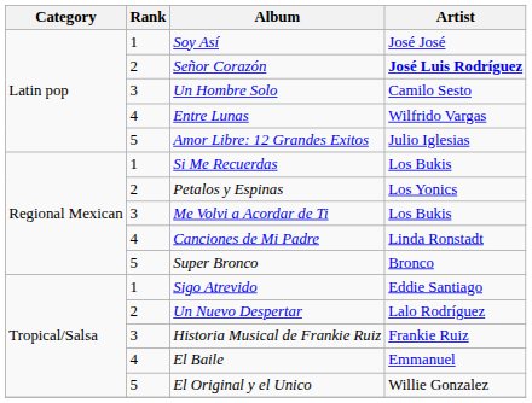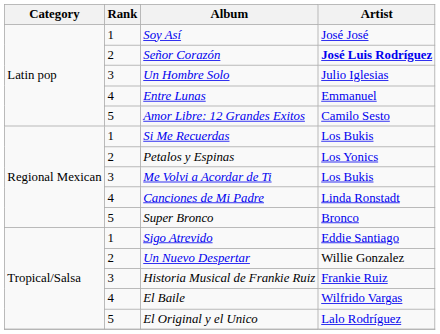 <table class="wikitable sortable">
 <tr>
 <th>Category</th>
 <th>Rank</th>
 <th>Album</th>
 <th>Artist</th>
 </tr>
 <tr>
 <td rowspan="5">Latin pop</td>
 <td>1</td>
 <td><em><a href='#'>Soy Así</a></em></td>
 <td><a href='#'>José José</a></td>
 </tr>
 <tr>
 <td>2</td>
 <td><em><a href='#'>Señor Corazón</a></em></td>
 <td><strong><a href='#'>José Luis Rodríguez</a></strong></td>
 </tr>
 <tr>
 <td>3</td>
 <td><em><a href='#'>Un Hombre Solo</a></em></td>
-<td><a href='#'>Camilo Sesto</a></td>
+<td><a href='#'>Julio Iglesias</a></td>
 </tr>
 <tr>
 <td>4</td>
 <td><em><a href='#'>Entre Lunas</a></em></td>
-<td><a href='#'>Wilfrido Vargas</a></td>
+<td><a href='#'>Emmanuel</a></td>
 </tr>
 <tr>
 <td>5</td>
 <td><em><a href='#'>Amor Libre: 12 Grandes Exitos</a></em></td>
-<td><a href='#'>Julio Iglesias</a></td>
+<td><a href='#'>Camilo Sesto</a></td>
 </tr>
 <tr>
 <td rowspan="5">Regional Mexican</td>
 <td>1</td>
 <td><em><a href='#'>Si Me Recuerdas</a></em></td>
 <td><a href='#'>Los Bukis</a></td>
 </tr>
 <tr>
 <td>2</td>
 <td><em>Petalos y Espinas</em></td>
 <td><a href='#'>Los Yonics</a></td>
 </tr>
 <tr>
 <td>3</td>
 <td><em><a href='#'>Me Volvi a Acordar de Ti</a></em></td>
 <td><a href='#'>Los Bukis</a></td>
 </tr>
 <tr>
 <td>4</td>
 <td><em><a href='#'>Canciones de Mi Padre</a></em></td>
 <td><a href='#'>Linda Ronstadt</a></td>
 </tr>
 <tr>
 <td>5</td>
 <td><em>Super Bronco</em></td>
 <td><a href='#'>Bronco</a></td>
 </tr>
 <tr>
 <td rowspan="5">Tropical/Salsa</td>
 <td>1</td>
 <td><em><a href='#'>Sigo Atrevido</a></em></td>
 <td><a href='#'>Eddie Santiago</a></td>
 </tr>
 <tr>
 <td>2</td>
 <td><em><a href='#'>Un Nuevo Despertar</a></em></td>
-<td><a href='#'>Lalo Rodríguez</a></td>
+<td>Willie Gonzalez</td>
 </tr>
 <tr>
 <td>3</td>
 <td><em>Historia Musical de Frankie Ruiz</em></td>
 <td><a href='#'>Frankie Ruiz</a></td>
 </tr>
 <tr>
 <td>4</td>
 <td><em>El Baile</em></td>
-<td><a href='#'>Emmanuel</a></td>
+<td><a href='#'>Wilfrido Vargas</a></td>
 </tr>
 <tr>
 <td>5</td>
 <td><em>El Original y el Unico</em></td>
-<td>Willie Gonzalez</td>
+<td><a href='#'>Lalo Rodríguez</a></td>
 </tr>
 <tr>
 </tr>
 </table>
